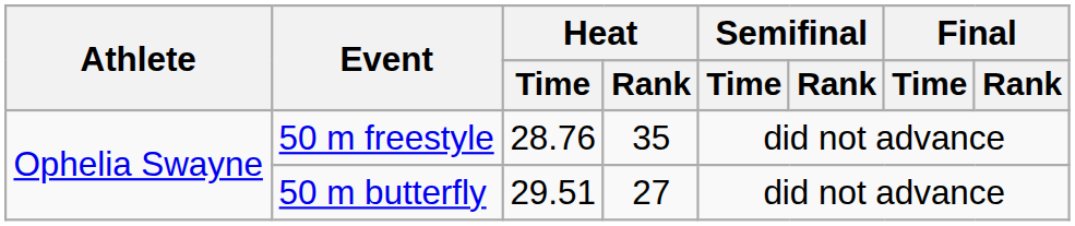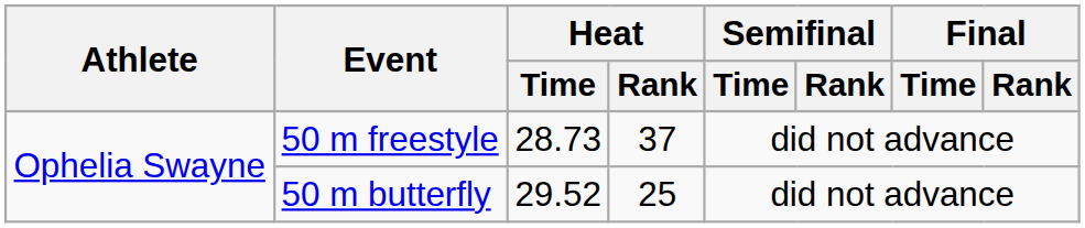 <table class=wikitable style="font-size:90%">
 <tr>
 <th rowspan=2>Athlete</th>
 <th rowspan=2>Event</th>
 <th colspan="2">Heat</th>
 <th colspan="2">Semifinal</th>
 <th colspan="2">Final</th>
 </tr>
 <tr style="font-size:95%">
 <th>Time</th>
 <th>Rank</th>
 <th>Time</th>
 <th>Rank</th>
 <th>Time</th>
 <th>Rank</th>
 </tr>
 <tr align=center>
 <td align=left rowspan=2><a href='#'>Ophelia Swayne</a></td>
 <td align=left><a href='#'>50 m freestyle</a></td>
-<td>28.76</td>
-<td>35</td>
+<td>28.73</td>
+<td>37</td>
 <td colspan=4>did not advance</td>
 </tr>
 <tr align=center>
 <td align=left><a href='#'>50 m butterfly</a></td>
-<td>29.51</td>
-<td>27</td>
+<td>29.52</td>
+<td>25</td>
 <td colspan=4>did not advance</td>
 </tr>
 </table>
